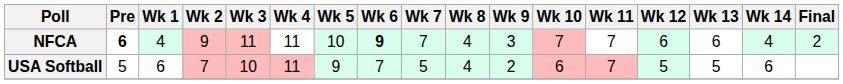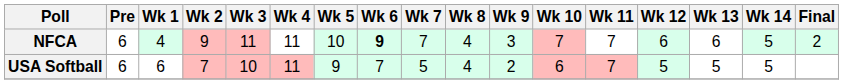 <table class="wikitable" style="white-space:nowrap;">
 <tr>
 <th>Poll</th>
 <th>Pre</th>
 <th>Wk 1</th>
 <th>Wk 2</th>
 <th>Wk 3</th>
 <th>Wk 4</th>
 <th>Wk 5</th>
 <th>Wk 6</th>
 <th>Wk 7</th>
 <th>Wk 8</th>
 <th>Wk 9</th>
 <th>Wk 10</th>
 <th>Wk 11</th>
 <th>Wk 12</th>
 <th>Wk 13</th>
 <th>Wk 14</th>
 <th>Final</th>
 </tr>
 <tr style="text-align:center;">
 <th>NFCA</th>
-<td style="background:#FFF;"><strong>6</strong></td>
+<td style="background:#FFF;">6</td>
 <td style="background:#D8FFEB;">4</td>
 <td style="background:#ffbbbb;">9</td>
 <td style="background:#ffbbbb;">11</td>
 <td style="background:#FFF;">11</td>
 <td style="background:#D8FFEB;">10</td>
 <td style="background:#D8FFEB;"><strong>9</strong></td>
 <td style="background:#D8FFEB;">7</td>
 <td style="background:#D8FFEB;">4</td>
 <td style="background:#D8FFEB;">3</td>
 <td style="background:#ffbbbb;">7</td>
 <td style="background:#FFF;">7</td>
 <td style="background:#D8FFEB;">6</td>
 <td style="background:#FFF;">6</td>
-<td style="background:#D8FFEB;">4</td>
+<td style="background:#D8FFEB;">5</td>
 <td style="background:#D8FFEB;">2</td>
 </tr>
 <tr style="text-align:center;">
 <th>USA Softball</th>
-<td style="background:#FFF;">5</td>
+<td style="background:#FFF;">6</td>
 <td style="background:#FFF;">6</td>
 <td style="background:#ffbbbb;">7</td>
 <td style="background:#ffbbbb;">10</td>
 <td style="background:#ffbbbb;">11</td>
 <td style="background:#D8FFEB;">9</td>
 <td style="background:#D8FFEB;">7</td>
 <td style="background:#D8FFEB;">5</td>
 <td style="background:#D8FFEB;">4</td>
 <td style="background:#D8FFEB;">2</td>
 <td style="background:#ffbbbb;">6</td>
 <td style="background:#ffbbbb;">7</td>
 <td style="background:#D8FFEB;">5</td>
 <td style="background:#FFF;">5</td>
-<td style="background:#FFF;">6</td>
+<td style="background:#FFF;">5</td>
 <td style="background:#FFF;"></td>
 </tr>
 <tr style="background:#f9f9f9;">
 </tr>
 </table>
